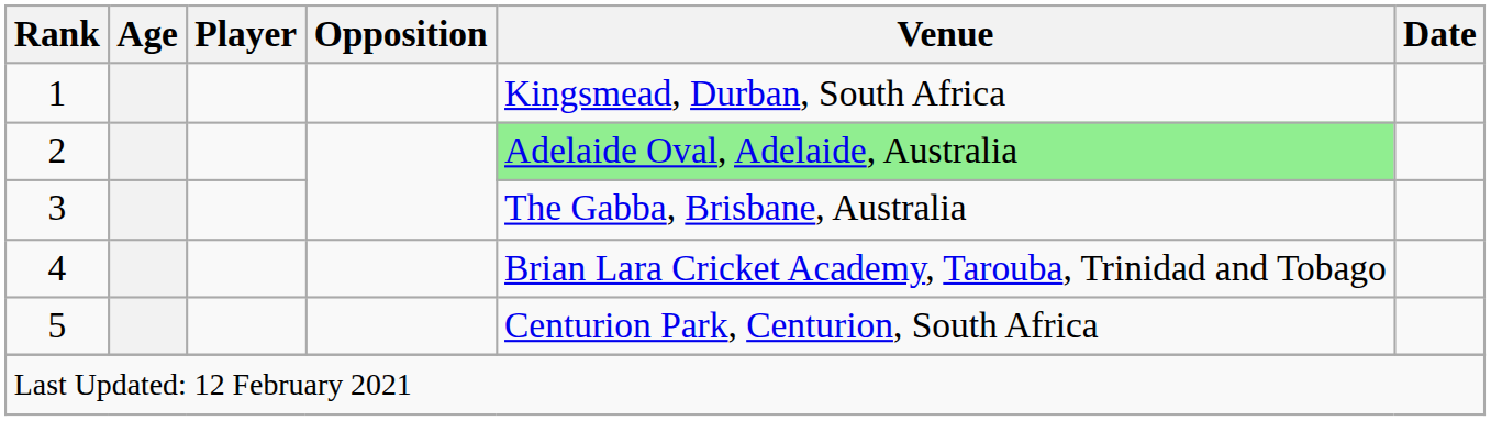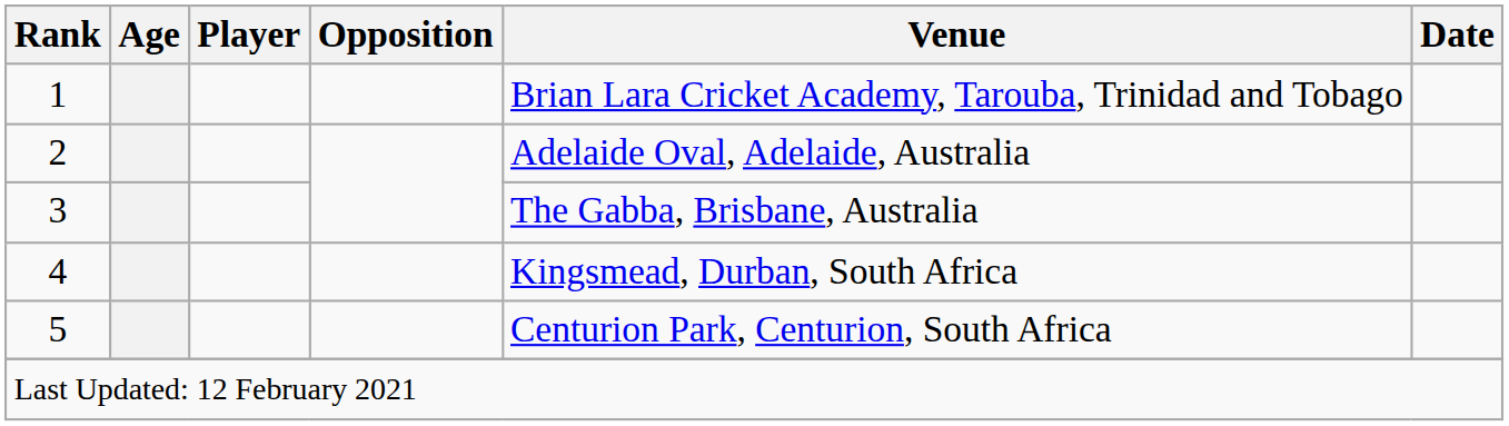 <table class="wikitable plainrowheaders sortable">
 <tr>
 <th scope=col>Rank</th>
 <th scope=col>Age</th>
 <th scope=col>Player</th>
 <th scope=col>Opposition</th>
 <th scope=col>Venue</th>
 <th scope=col>Date</th>
 </tr>
 <tr>
 <td align="center">1</td>
 <th scope="row" style="text-align:center;"></th>
 <td></td>
 <td></td>
-<td><a href='#'>Kingsmead</a>, <a href='#'>Durban</a>, South Africa</td>
+<td><a href='#'>Brian Lara Cricket Academy</a>, <a href='#'>Tarouba</a>, Trinidad and Tobago</td>
 <td></td>
 </tr>
 <tr>
 <td align="center">2</td>
 <th scope="row" style="text-align:center;"></th>
 <td></td>
 <td rowspan="2"></td>
-<td style="background: lightgreen;"><a href='#'>Adelaide Oval</a>, <a href='#'>Adelaide</a>, Australia</td>
+<td><a href='#'>Adelaide Oval</a>, <a href='#'>Adelaide</a>, Australia</td>
 <td></td>
 </tr>
 <tr>
 <td align="center">3</td>
 <th scope="row" style="text-align:center;"></th>
 <td></td>
 <td><a href='#'>The Gabba</a>, <a href='#'>Brisbane</a>, Australia</td>
 <td></td>
 </tr>
 <tr>
 <td align="center">4</td>
 <th scope="row" style="text-align:center;"></th>
 <td></td>
 <td></td>
-<td><a href='#'>Brian Lara Cricket Academy</a>, <a href='#'>Tarouba</a>, Trinidad and Tobago</td>
+<td><a href='#'>Kingsmead</a>, <a href='#'>Durban</a>, South Africa</td>
 <td></td>
 </tr>
 <tr>
 <td align="center">5</td>
 <th scope="row" style="text-align:center;"></th>
 <td></td>
 <td></td>
 <td><a href='#'>Centurion Park</a>, <a href='#'>Centurion</a>, South Africa</td>
 <td></td>
 </tr>
 <tr>
 </tr>
 <tr class=sortbottom>
 <td colspan="6"><small>Last Updated: 12 February 2021</small></td>
 </tr>
 </table>
